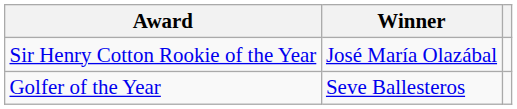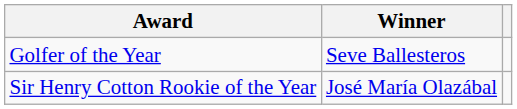 <table class="wikitable">
 <tr>
 <th>Award</th>
 <th>Winner</th>
 <th></th>
 </tr>
 <tr>
+<td><a href='#'>Golfer of the Year</a></td>
+<td> <a href='#'>Seve Ballesteros</a></td>
+<td></td>
+</tr>
+<tr>
 <td><a href='#'>Sir Henry Cotton Rookie of the Year</a></td>
 <td> <a href='#'>José María Olazábal</a></td>
 <td></td>
 </tr>
-<tr>
-<td><a href='#'>Golfer of the Year</a></td>
-<td> <a href='#'>Seve Ballesteros</a></td>
-<td></td>
-</tr>
 </table>
